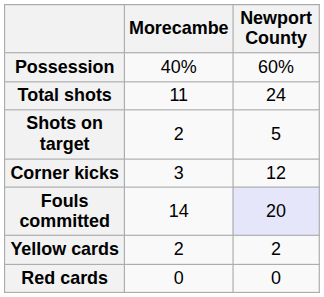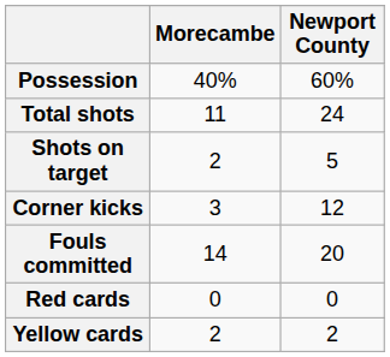 <table class="wikitable plainrowheaders" style="text-align: center">
 <tr>
 </tr>
 <tr>
 <th scope=col width=100></th>
 <th scope=col width=70>Morecambe</th>
 <th scope=col width=70>Newport County</th>
 </tr>
 <tr>
 <th scope=row>Possession</th>
 <td>40%</td>
 <td>60%</td>
 </tr>
 <tr>
 <th scope=row>Total shots</th>
 <td>11</td>
 <td>24</td>
 </tr>
 <tr>
 <th scope=row>Shots on target</th>
 <td>2</td>
 <td>5</td>
 </tr>
 <tr>
 <th scope=row>Corner kicks</th>
 <td>3</td>
 <td>12</td>
 </tr>
 <tr>
 <th scope=row>Fouls committed</th>
 <td>14</td>
-<td style="background: lavender;">20</td>
+<td>20</td>
+</tr>
+<tr>
+<th scope=row>Red cards</th>
+<td>0</td>
+<td>0</td>
 </tr>
 <tr>
 <th scope=row>Yellow cards</th>
 <td>2</td>
 <td>2</td>
 </tr>
-<tr>
-<th scope=row>Red cards</th>
-<td>0</td>
-<td>0</td>
-</tr>
 </table>
